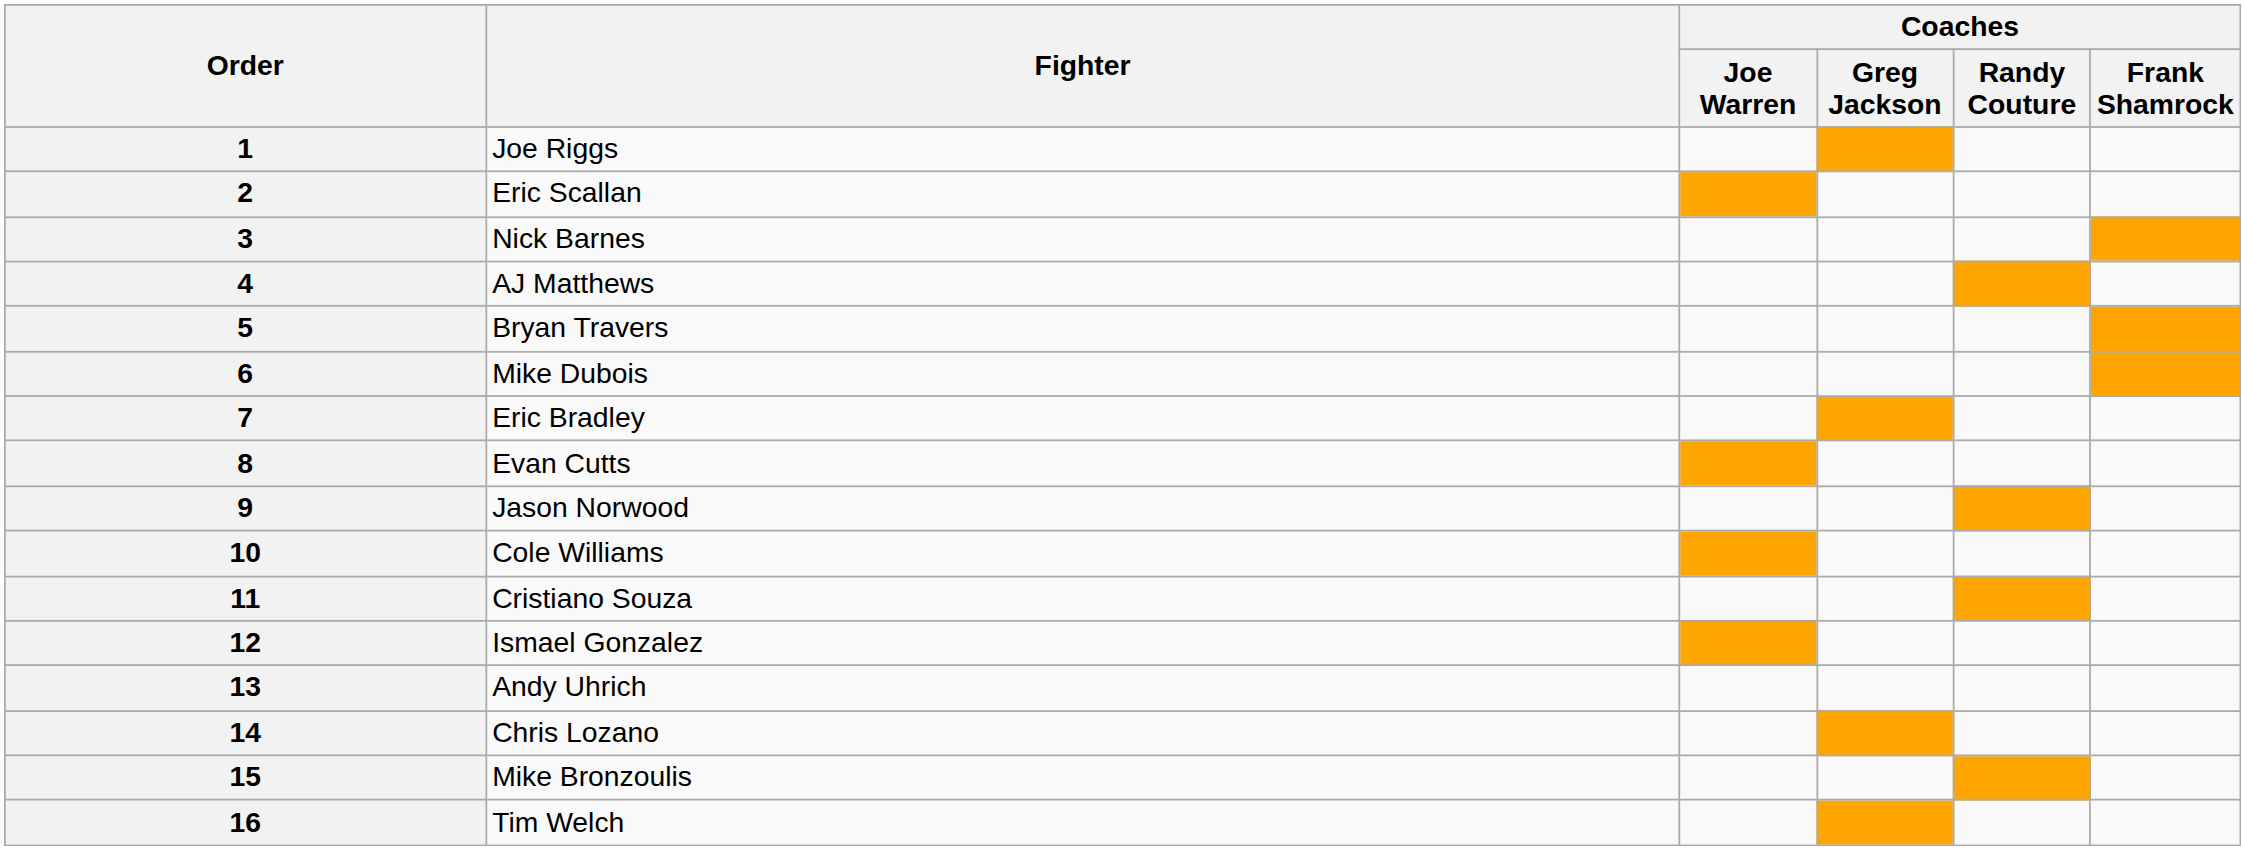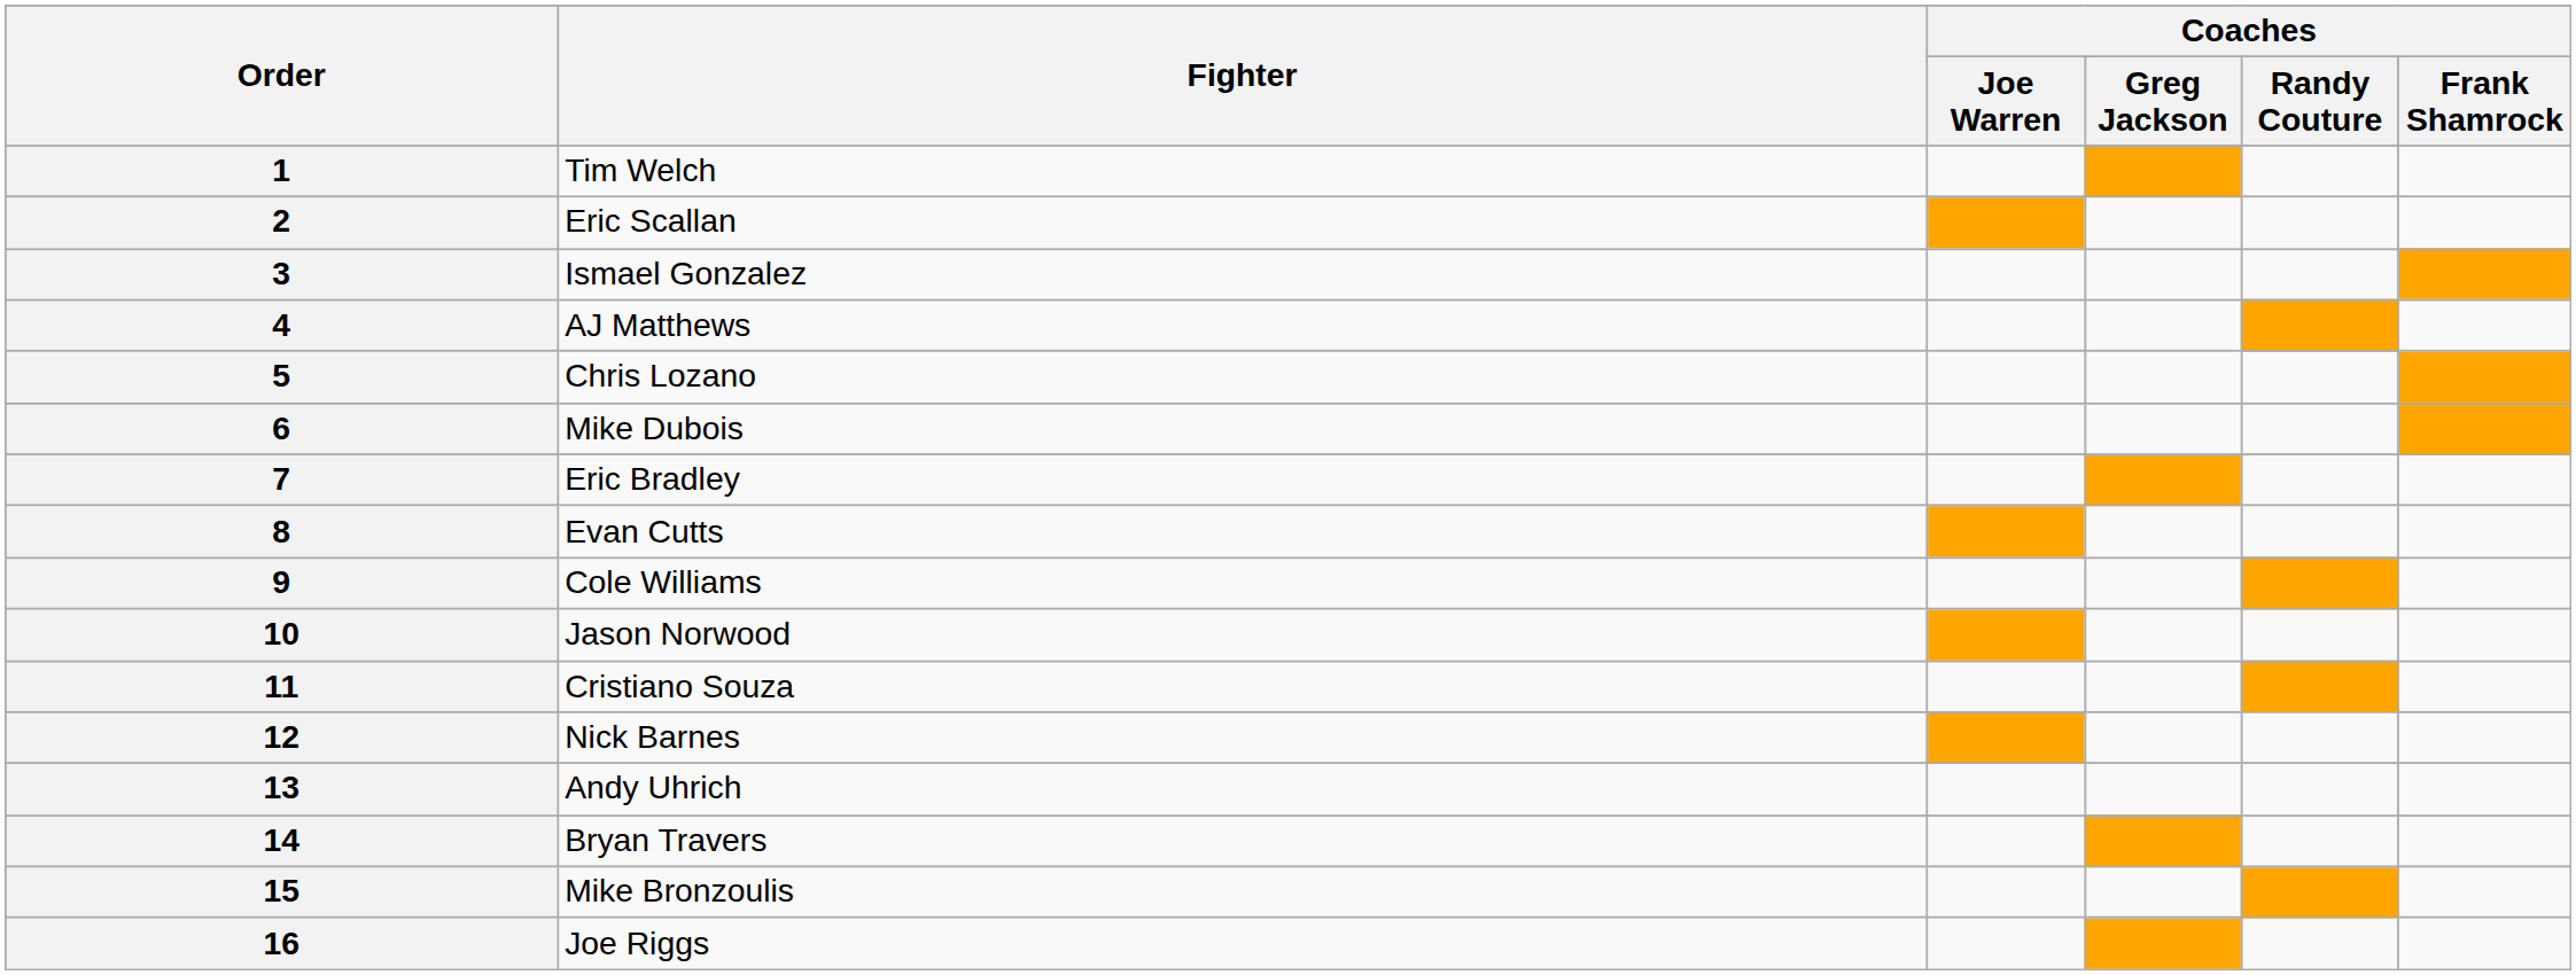 <table class="wikitable" style="width:100%;">
 <tr>
 <th rowspan="2">Order</th>
 <th rowspan="2">Fighter</th>
 <th colspan="4">Coaches</th>
 </tr>
 <tr>
 <th width="70">Joe Warren</th>
 <th width="70">Greg Jackson</th>
 <th width="70">Randy Couture</th>
 <th width="70">Frank Shamrock</th>
 </tr>
 <tr>
 <th>1</th>
-<td>Joe Riggs</td>
+<td>Tim Welch</td>
 <td></td>
 <td style="background:orange;text-align:center;"></td>
 <td></td>
 <td></td>
 </tr>
 <tr>
 <th>2</th>
 <td>Eric Scallan</td>
 <td style="background:orange;text-align:center;"></td>
 <td></td>
 <td></td>
 <td></td>
 </tr>
 <tr>
 <th>3</th>
-<td>Nick Barnes</td>
+<td>Ismael Gonzalez</td>
 <td></td>
 <td></td>
 <td></td>
 <td style="background:orange;text-align:center;"></td>
 </tr>
 <tr>
 <th>4</th>
 <td>AJ Matthews</td>
 <td></td>
 <td></td>
 <td style="background:orange;text-align:center;"></td>
 <td></td>
 </tr>
 <tr>
 <th>5</th>
-<td>Bryan Travers</td>
+<td>Chris Lozano</td>
 <td></td>
 <td></td>
 <td></td>
 <td style="background:orange;text-align:center;"></td>
 </tr>
 <tr>
 <th>6</th>
 <td>Mike Dubois</td>
 <td></td>
 <td></td>
 <td></td>
 <td style="background:orange;text-align:center;"></td>
 </tr>
 <tr>
 <th>7</th>
 <td>Eric Bradley</td>
 <td></td>
 <td style="background:orange;text-align:center;"></td>
 <td></td>
 <td></td>
 </tr>
 <tr>
 <th>8</th>
 <td>Evan Cutts</td>
 <td style="background:orange;text-align:center;"></td>
 <td></td>
 <td></td>
 <td></td>
 </tr>
 <tr>
 <th>9</th>
-<td>Jason Norwood</td>
+<td>Cole Williams</td>
 <td></td>
 <td></td>
 <td style="background:orange;text-align:center;"></td>
 <td></td>
 </tr>
 <tr>
 <th>10</th>
-<td>Cole Williams</td>
+<td>Jason Norwood</td>
 <td style="background:orange;text-align:center;"></td>
 <td></td>
 <td></td>
 <td></td>
 </tr>
 <tr>
 <th>11</th>
 <td>Cristiano Souza</td>
 <td></td>
 <td></td>
 <td style="background:orange;text-align:center;"></td>
 <td></td>
 </tr>
 <tr>
 <th>12</th>
-<td>Ismael Gonzalez</td>
+<td>Nick Barnes</td>
 <td style="background:orange;text-align:center;"></td>
 <td></td>
 <td></td>
 <td></td>
 </tr>
 <tr>
 <th>13</th>
 <td>Andy Uhrich</td>
 <td></td>
 <td></td>
 <td></td>
 <td></td>
 </tr>
 <tr>
 <th>14</th>
-<td>Chris Lozano</td>
+<td>Bryan Travers</td>
 <td></td>
 <td style="background:orange;text-align:center;"></td>
 <td></td>
 <td></td>
 </tr>
 <tr>
 <th>15</th>
 <td>Mike Bronzoulis</td>
 <td></td>
 <td></td>
 <td style="background:orange;text-align:center;"></td>
 <td></td>
 </tr>
 <tr>
 <th>16</th>
-<td>Tim Welch</td>
+<td>Joe Riggs</td>
 <td></td>
 <td style="background:orange;text-align:center;"></td>
 <td></td>
 <td></td>
 </tr>
 <tr>
 </tr>
 </table>
